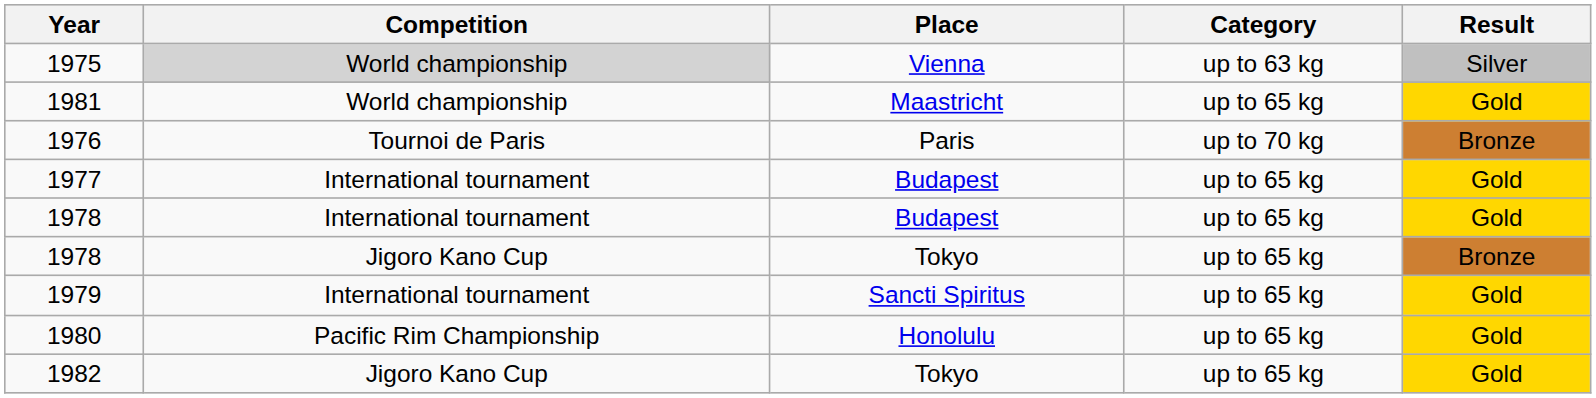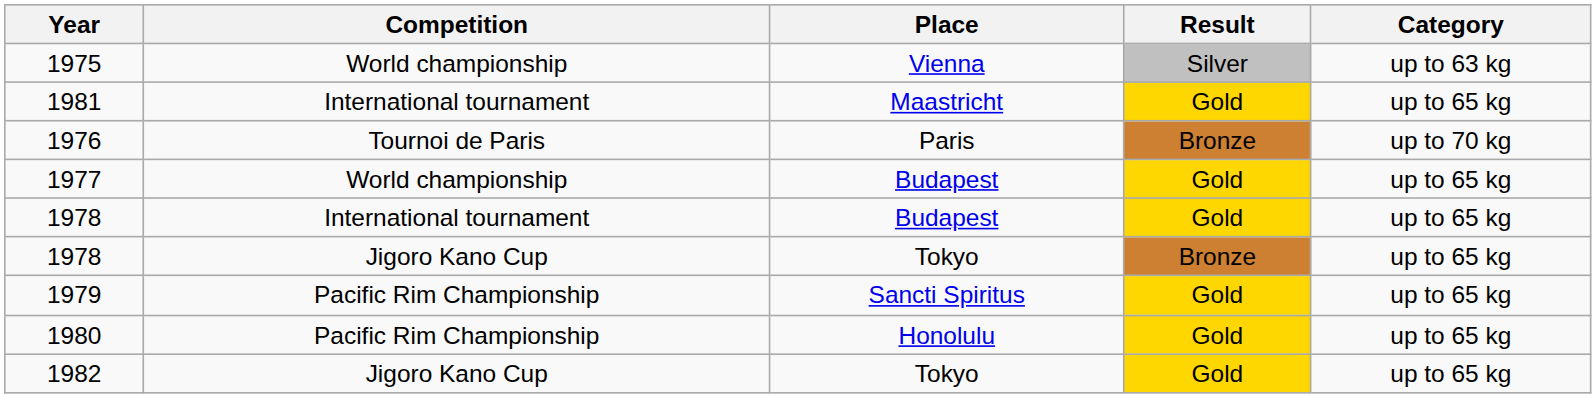 <table class="sortable wikitable" style="font-size:95%; text-align:center" width="78%">
 <tr>
 <th scope="col">Year</th>
 <th scope="col">Competition</th>
 <th scope="col">Place</th>
+<th scope="col">Result</th>
 <th scope="col">Category</th>
-<th scope="col">Result</th>
 </tr>
 <tr>
 <td>1975</td>
-<td style="background: lightgrey;">World championship</td>
+<td>World championship</td>
 <td><a href='#'>Vienna</a></td>
+<td bgcolor=silver>Silver</td>
 <td>up to 63 kg</td>
-<td bgcolor=silver>Silver</td>
 </tr>
 <tr>
 <td>1981</td>
-<td>World championship</td>
+<td>International tournament</td>
 <td><a href='#'>Maastricht</a></td>
+<td bgcolor=gold>Gold</td>
 <td>up to 65 kg</td>
-<td bgcolor=gold>Gold</td>
 </tr>
 <tr>
 <td>1976</td>
 <td>Tournoi de Paris</td>
 <td>Paris</td>
+<td bgcolor=#CD7F32>Bronze</td>
 <td>up to 70 kg</td>
-<td bgcolor=#CD7F32>Bronze</td>
 </tr>
 <tr>
 <td>1977</td>
-<td>International tournament</td>
+<td>World championship</td>
 <td><a href='#'>Budapest</a></td>
+<td bgcolor=gold>Gold</td>
 <td>up to 65 kg</td>
-<td bgcolor=gold>Gold</td>
 </tr>
 <tr>
 <td>1978</td>
 <td>International tournament</td>
 <td><a href='#'>Budapest</a></td>
+<td bgcolor=gold>Gold</td>
 <td>up to 65 kg</td>
-<td bgcolor=gold>Gold</td>
 </tr>
 <tr>
 <td>1978</td>
 <td>Jigoro Kano Cup</td>
 <td>Tokyo</td>
+<td bgcolor=#CD7F32>Bronze</td>
 <td>up to 65 kg</td>
-<td bgcolor=#CD7F32>Bronze</td>
 </tr>
 <tr>
 <td>1979</td>
-<td>International tournament</td>
+<td>Pacific Rim Championship</td>
 <td><a href='#'>Sancti Spiritus</a></td>
+<td bgcolor=gold>Gold</td>
 <td>up to 65 kg</td>
-<td bgcolor=gold>Gold</td>
 </tr>
 <tr>
 <td>1980</td>
 <td>Pacific Rim Championship</td>
 <td><a href='#'>Honolulu</a></td>
+<td bgcolor=gold>Gold</td>
 <td>up to 65 kg</td>
-<td bgcolor=gold>Gold</td>
 </tr>
 <tr>
 <td>1982</td>
 <td>Jigoro Kano Cup</td>
 <td>Tokyo</td>
+<td bgcolor=gold>Gold</td>
 <td>up to 65 kg</td>
-<td bgcolor=gold>Gold</td>
 </tr>
 </table>
